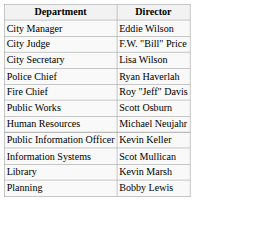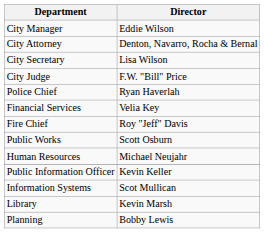 <table class="wikitable" border="1">
 <tr>
 <th>Department</th>
 <th>Director</th>
 </tr>
 <tr>
 <td>City Manager</td>
 <td>Eddie Wilson</td>
 </tr>
 <tr>
-<td>City Judge</td>
-<td>F.W. "Bill" Price</td>
+<td>City Attorney</td>
+<td>Denton, Navarro, Rocha & Bernal</td>
 </tr>
 <tr>
 <td>City Secretary</td>
 <td>Lisa Wilson</td>
 </tr>
 <tr>
+<td>City Judge</td>
+<td>F.W. "Bill" Price</td>
+</tr>
+<tr>
 <td>Police Chief</td>
 <td>Ryan Haverlah</td>
+</tr>
+<tr>
+<td>Financial Services</td>
+<td>Velia Key</td>
 </tr>
 <tr>
 <td>Fire Chief</td>
 <td>Roy "Jeff" Davis</td>
 </tr>
 <tr>
 <td>Public Works</td>
 <td>Scott Osburn</td>
 </tr>
 <tr>
 <td>Human Resources</td>
 <td>Michael Neujahr</td>
 </tr>
 <tr>
 </tr>
 <tr>
 <td>Public Information Officer</td>
 <td>Kevin Keller</td>
 </tr>
 <tr>
 <td>Information Systems</td>
 <td>Scot Mullican</td>
 </tr>
 <tr>
 <td>Library</td>
 <td>Kevin Marsh</td>
 </tr>
 <tr>
 <td>Planning</td>
 <td>Bobby Lewis</td>
 </tr>
 </table>
